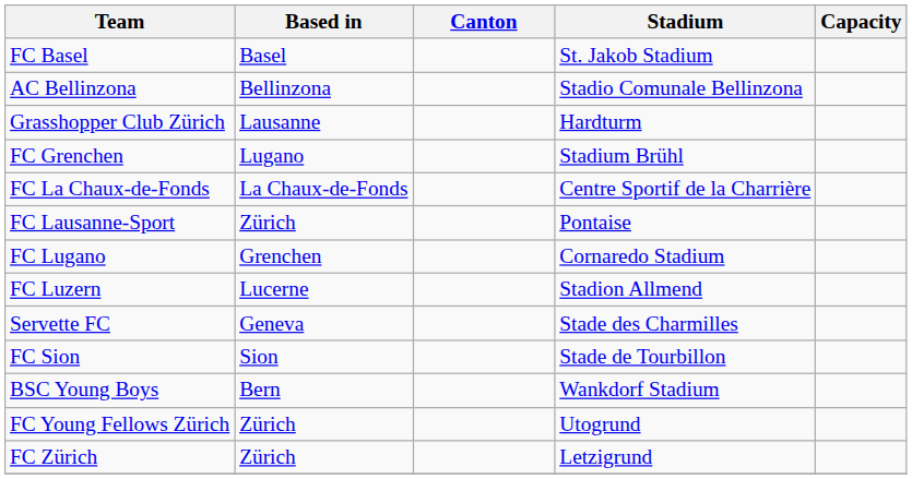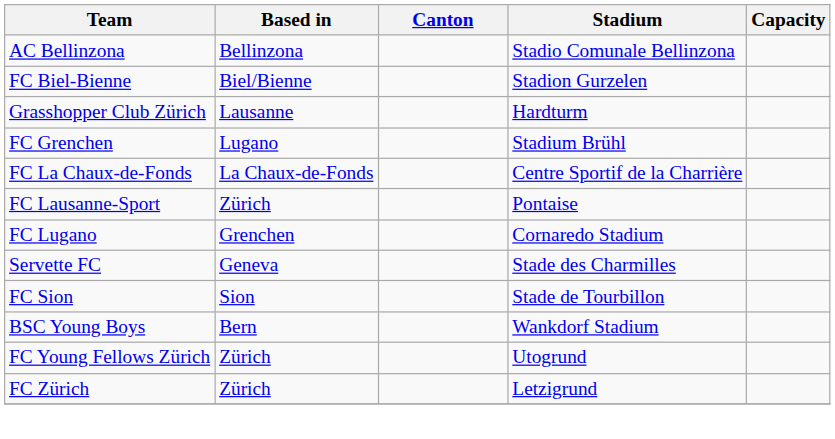 <table class="wikitable sortable" style="text-align: left;">
 <tr>
 <th>Team</th>
 <th>Based in</th>
 <th width="100"><a href='#'>Canton</a></th>
 <th>Stadium</th>
 <th>Capacity</th>
 </tr>
 <tr>
-<td><a href='#'>FC Basel</a></td>
-<td><a href='#'>Basel</a></td>
-<td></td>
-<td><a href='#'>St. Jakob Stadium</a></td>
-<td></td>
-</tr>
-<tr>
 <td><a href='#'>AC Bellinzona</a></td>
 <td><a href='#'>Bellinzona</a></td>
 <td></td>
 <td><a href='#'>Stadio Comunale Bellinzona</a></td>
+<td></td>
+</tr>
+<tr>
+<td><a href='#'>FC Biel-Bienne</a></td>
+<td><a href='#'>Biel/Bienne</a></td>
+<td></td>
+<td><a href='#'>Stadion Gurzelen</a></td>
 <td></td>
 </tr>
 <tr>
 <td><a href='#'>Grasshopper Club Zürich</a></td>
 <td><a href='#'>Lausanne</a></td>
 <td></td>
 <td><a href='#'>Hardturm</a></td>
 <td></td>
 </tr>
 <tr>
 <td><a href='#'>FC Grenchen</a></td>
 <td><a href='#'>Lugano</a></td>
 <td></td>
 <td><a href='#'>Stadium Brühl</a></td>
 <td></td>
 </tr>
 <tr>
 <td><a href='#'>FC La Chaux-de-Fonds</a></td>
 <td><a href='#'>La Chaux-de-Fonds</a></td>
 <td></td>
 <td><a href='#'>Centre Sportif de la Charrière</a></td>
 <td></td>
 </tr>
 <tr>
 <td><a href='#'>FC Lausanne-Sport</a></td>
 <td><a href='#'>Zürich</a></td>
 <td></td>
 <td><a href='#'>Pontaise</a></td>
 <td></td>
 </tr>
 <tr>
 <td><a href='#'>FC Lugano</a></td>
 <td><a href='#'>Grenchen</a></td>
 <td></td>
 <td><a href='#'>Cornaredo Stadium</a></td>
-<td></td>
-</tr>
-<tr>
-<td><a href='#'>FC Luzern</a></td>
-<td><a href='#'>Lucerne</a></td>
-<td></td>
-<td><a href='#'>Stadion Allmend</a></td>
 <td></td>
 </tr>
 <tr>
 <td><a href='#'>Servette FC</a></td>
 <td><a href='#'>Geneva</a></td>
 <td></td>
 <td><a href='#'>Stade des Charmilles</a></td>
 <td></td>
 </tr>
 <tr>
 <td><a href='#'>FC Sion</a></td>
 <td><a href='#'>Sion</a></td>
 <td></td>
 <td><a href='#'>Stade de Tourbillon</a></td>
 <td></td>
 </tr>
 <tr>
 <td><a href='#'>BSC Young Boys</a></td>
 <td><a href='#'>Bern</a></td>
 <td></td>
 <td><a href='#'>Wankdorf Stadium</a></td>
 <td></td>
 </tr>
 <tr>
 <td><a href='#'>FC Young Fellows Zürich</a></td>
 <td><a href='#'>Zürich</a></td>
 <td></td>
 <td><a href='#'>Utogrund</a></td>
 <td></td>
 </tr>
 <tr>
 <td><a href='#'>FC Zürich</a></td>
 <td><a href='#'>Zürich</a></td>
 <td></td>
 <td><a href='#'>Letzigrund</a></td>
 <td></td>
 </tr>
 <tr>
 </tr>
 </table>
